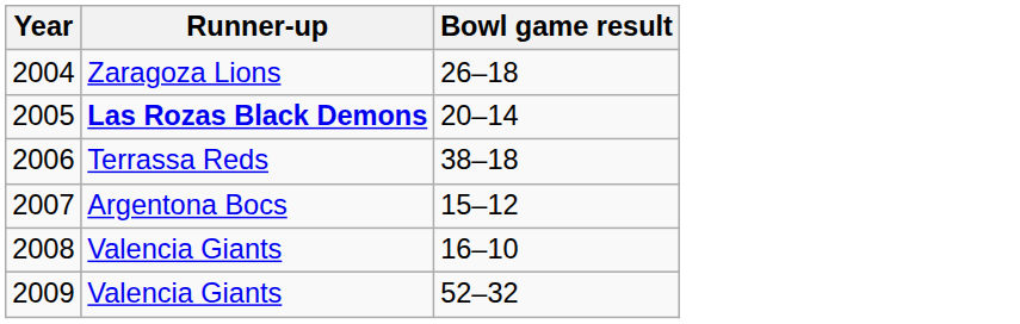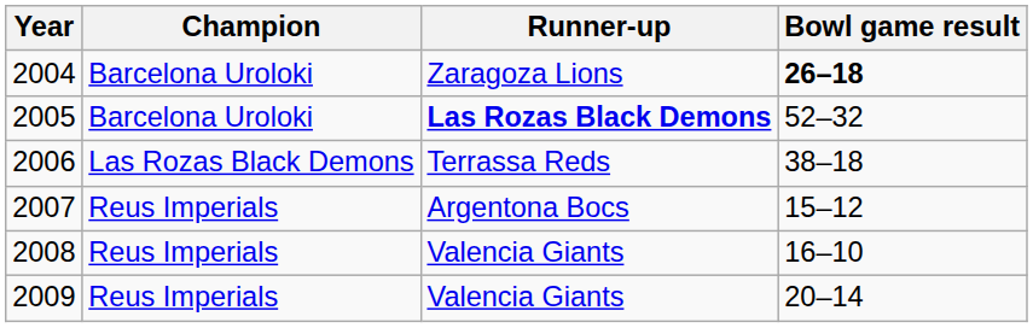 <table class="wikitable">
 <tr>
 <th>Year</th>
+<th>Champion</th>
 <th>Runner-up</th>
 <th>Bowl game result</th>
 </tr>
 <tr>
 <td>2004</td>
+<td><a href='#'>Barcelona Uroloki</a></td>
 <td><a href='#'>Zaragoza Lions</a></td>
-<td>26–18</td>
+<td><strong>26–18</strong></td>
 </tr>
 <tr>
 <td>2005</td>
+<td><a href='#'>Barcelona Uroloki</a></td>
 <td><strong><a href='#'>Las Rozas Black Demons</a></strong></td>
-<td>20–14</td>
+<td>52–32</td>
 </tr>
 <tr>
 <td>2006</td>
+<td><a href='#'>Las Rozas Black Demons</a></td>
 <td><a href='#'>Terrassa Reds</a></td>
 <td>38–18</td>
 </tr>
 <tr>
 <td>2007</td>
+<td><a href='#'>Reus Imperials</a></td>
 <td><a href='#'>Argentona Bocs</a></td>
 <td>15–12</td>
 </tr>
 <tr>
 <td>2008</td>
+<td><a href='#'>Reus Imperials</a></td>
 <td><a href='#'>Valencia Giants</a></td>
 <td>16–10</td>
 </tr>
 <tr>
 <td>2009</td>
+<td><a href='#'>Reus Imperials</a></td>
 <td><a href='#'>Valencia Giants</a></td>
-<td>52–32</td>
+<td>20–14</td>
 </tr>
 </table>
